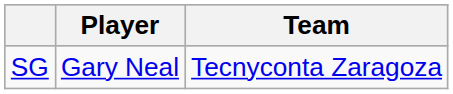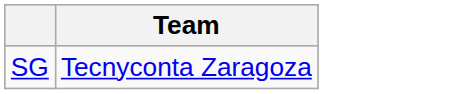 <table class="wikitable">
 <tr>
 <th align="center"></th>
-<th align="center">Player</th>
 <th align="center">Team</th>
 </tr>
 <tr>
 <td align=center><a href='#'>SG</a></td>
-<td> <a href='#'>Gary Neal</a></td>
 <td><a href='#'>Tecnyconta Zaragoza</a></td>
 </tr>
 </table>
